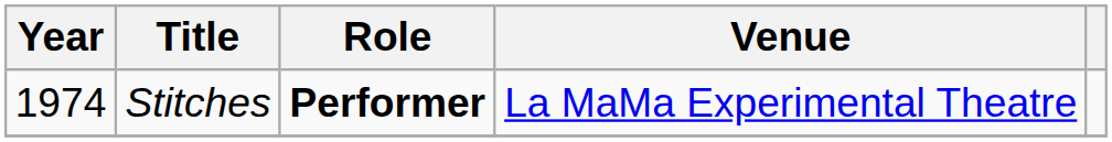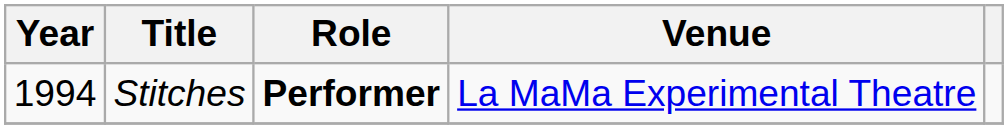 <table class="wikitable sortable">
 <tr>
 <th>Year</th>
 <th>Title</th>
 <th>Role</th>
 <th>Venue</th>
 <th class="unsortable"></th>
 </tr>
 <tr>
-<td>1974</td>
+<td>1994</td>
 <td><em>Stitches</em></td>
 <td rowspan="1"><strong>Performer</strong></td>
 <td rowspan="1"><a href='#'>La MaMa Experimental Theatre</a></td>
 <td rowspan="1" style="text-align:center;"></td>
 </tr>
 <tr>
 </tr>
 </table>
